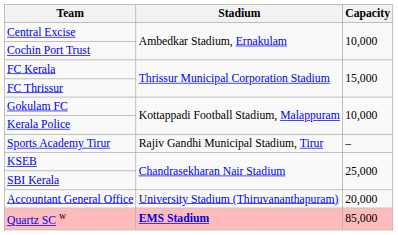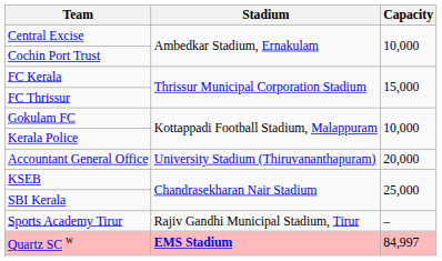 <table class="wikitable sortable">
 <tr>
 <th>Team</th>
 <th>Stadium</th>
 <th>Capacity</th>
 </tr>
 <tr>
 <td><a href='#'>Central Excise</a></td>
 <td rowspan="2">Ambedkar Stadium, <a href='#'>Ernakulam</a></td>
 <td rowspan="2">10,000</td>
 </tr>
 <tr>
 <td><a href='#'>Cochin Port Trust</a></td>
 </tr>
 <tr>
 <td><a href='#'>FC Kerala</a></td>
 <td rowspan="2"><a href='#'>Thrissur Municipal Corporation Stadium</a></td>
 <td rowspan="2">15,000</td>
 </tr>
 <tr>
 <td><a href='#'>FC Thrissur</a></td>
 </tr>
 <tr>
 <td><a href='#'>Gokulam FC</a></td>
 <td rowspan="2">Kottappadi Football Stadium, <a href='#'>Malappuram</a></td>
 <td rowspan="2">10,000</td>
 </tr>
 <tr t>
 <td><a href='#'>Kerala Police</a></td>
 </tr>
 <tr>
-<td><a href='#'>Sports Academy Tirur</a></td>
-<td>Rajiv Gandhi Municipal Stadium, <a href='#'>Tirur</a></td>
-<td>–</td>
+<td><a href='#'>Accountant General Office</a></td>
+<td><a href='#'>University Stadium (Thiruvananthapuram)</a></td>
+<td>20,000</td>
 </tr>
 <tr>
 <td><a href='#'>KSEB</a></td>
 <td rowspan="2"><a href='#'>Chandrasekharan Nair Stadium</a></td>
 <td rowspan="2">25,000</td>
 </tr>
 <tr>
 <td><a href='#'>SBI Kerala</a></td>
 </tr>
 <tr>
-<td><a href='#'>Accountant General Office</a></td>
-<td><a href='#'>University Stadium (Thiruvananthapuram)</a></td>
-<td>20,000</td>
+<td><a href='#'>Sports Academy Tirur</a></td>
+<td>Rajiv Gandhi Municipal Stadium, <a href='#'>Tirur</a></td>
+<td>–</td>
 </tr>
 <tr>
 <td bgcolor="#FFBBBB"><a href='#'>Quartz SC</a> <sup>w</sup></td>
 <td bgcolor="#FFBBBB"><strong><a href='#'>EMS Stadium</a></strong></td>
-<td bgcolor="#FFBBBB">85,000</td>
+<td bgcolor="#FFBBBB">84,997</td>
 </tr>
 </table>
